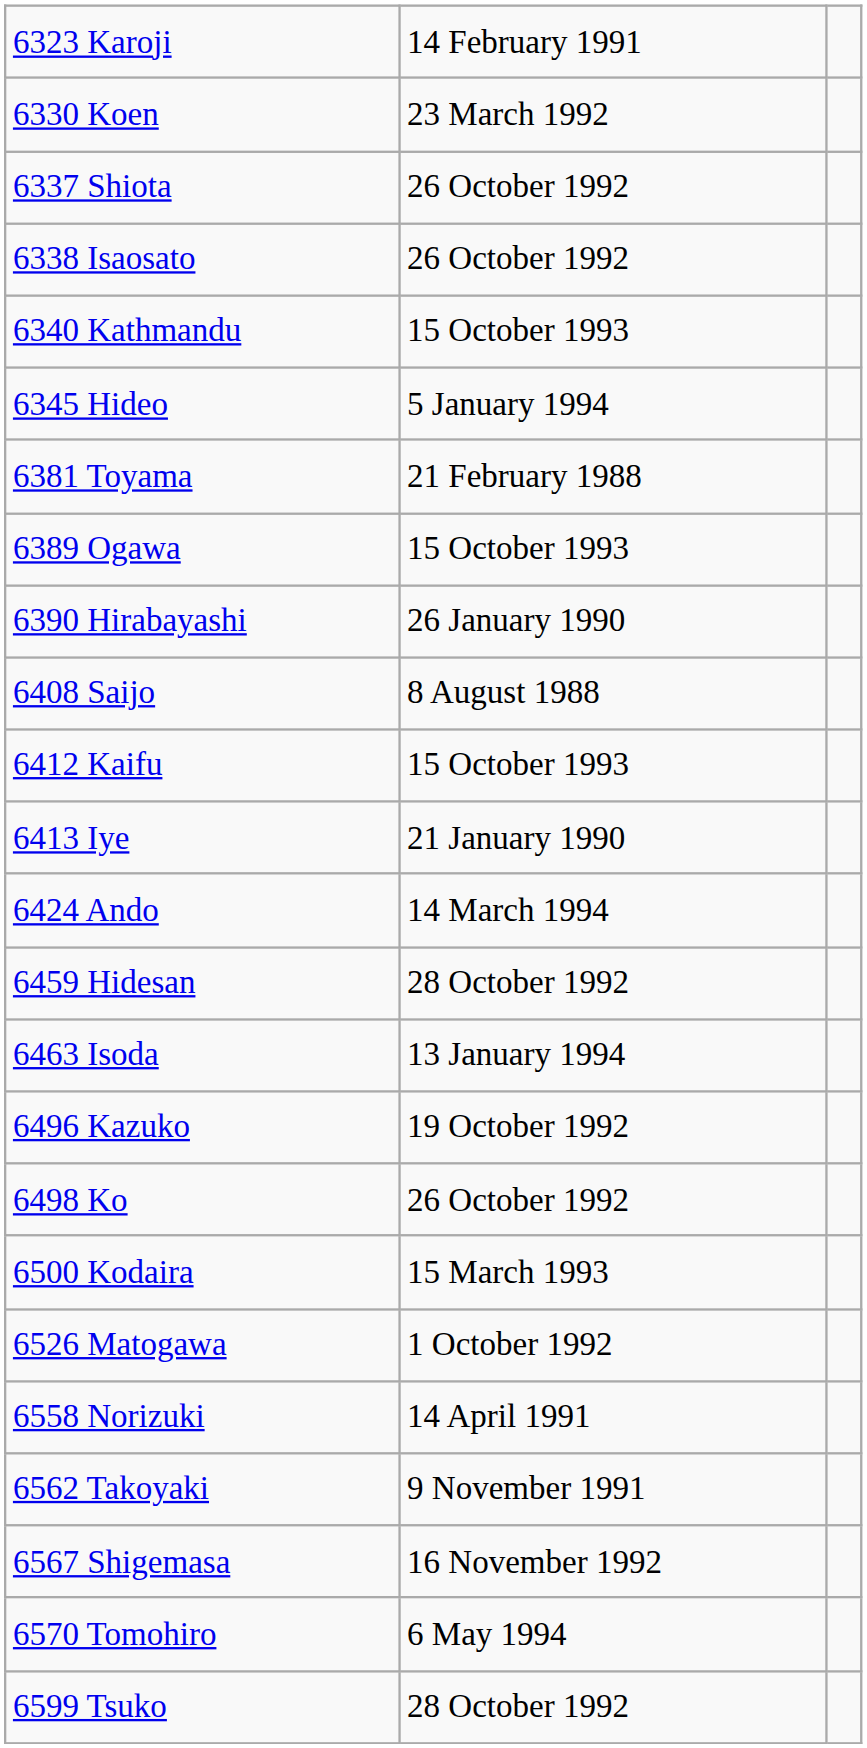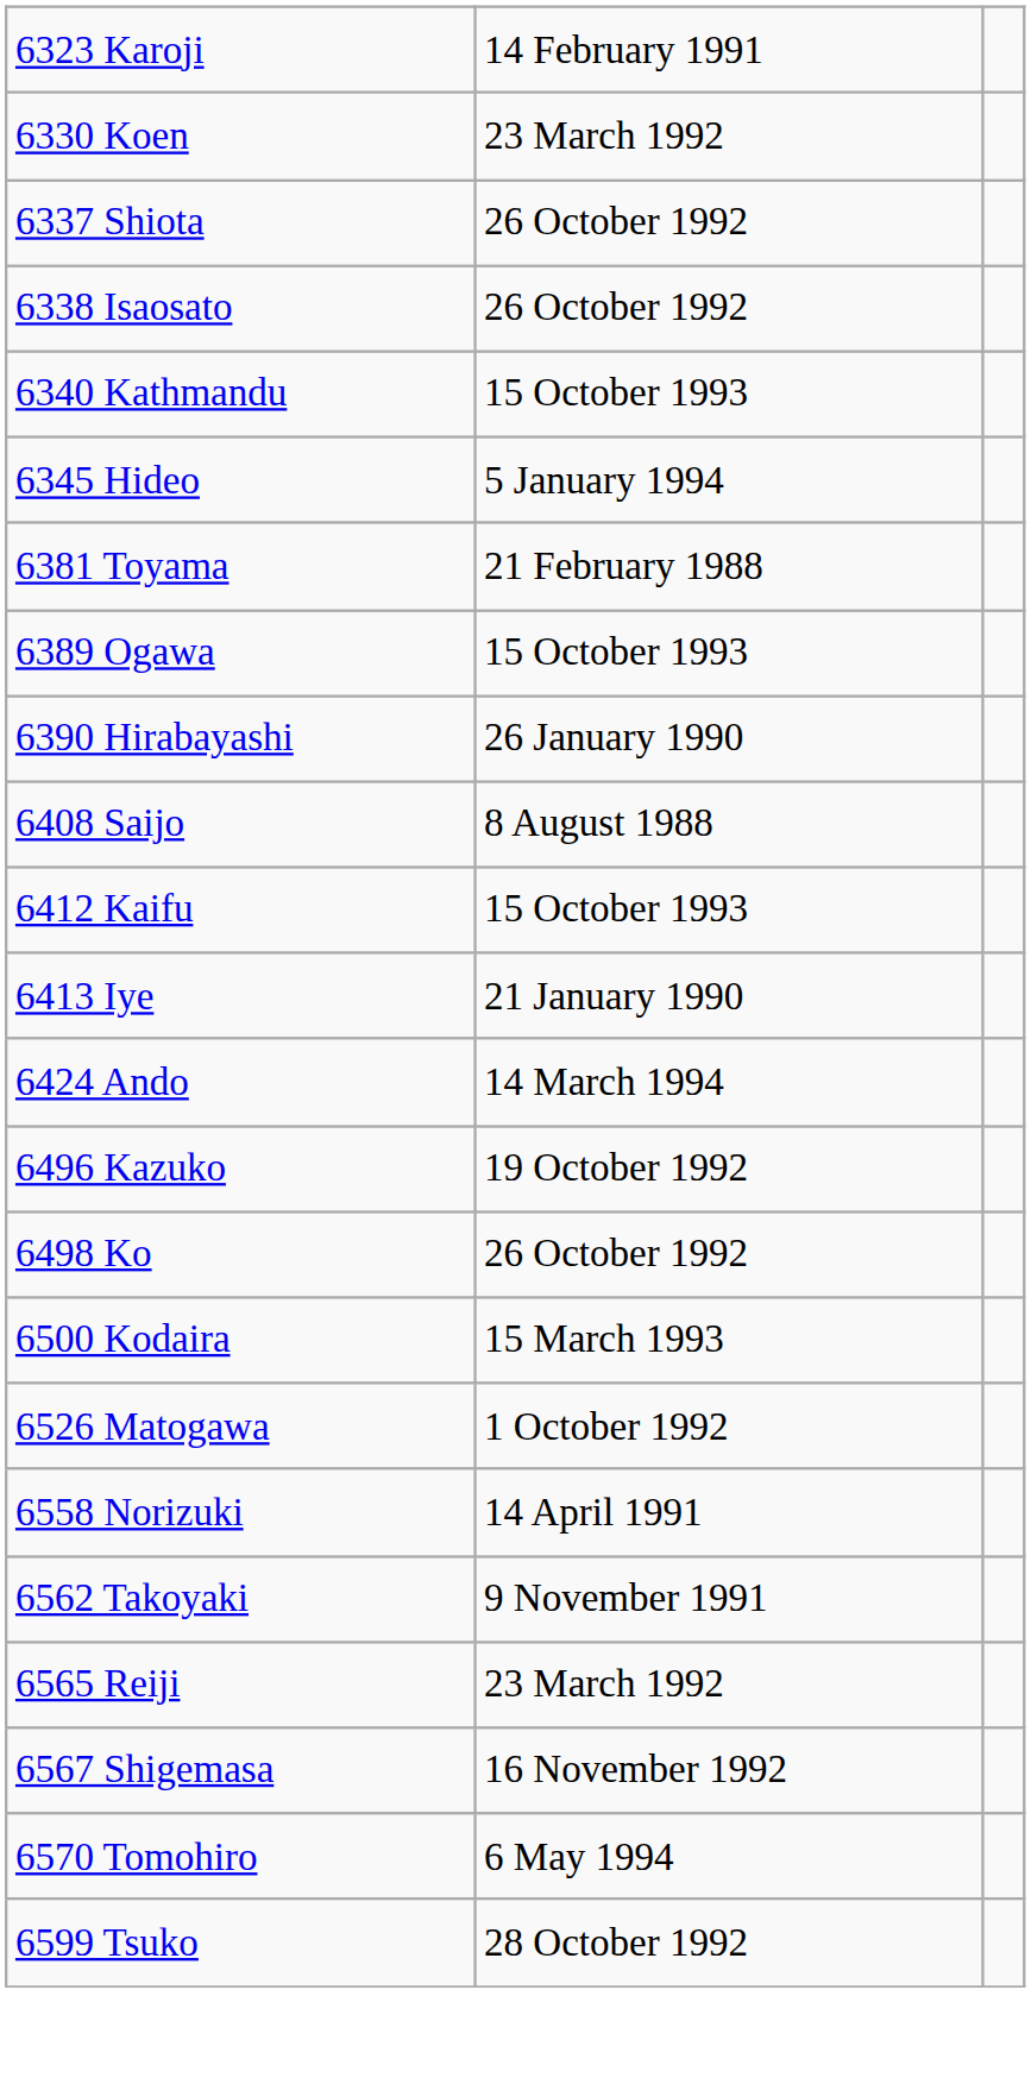 <table class="wikitable" style="font-size: 89%; float: left; width: 26em; margin-right: 1em; line-height: 1.65em">
 <tr>
 <td><a href='#'>6323 Karoji</a></td>
 <td>14 February 1991</td>
 <td><small></small> </td>
 </tr>
 <tr>
 <td><a href='#'>6330 Koen</a></td>
 <td>23 March 1992</td>
 <td><small></small> </td>
 </tr>
 <tr>
 <td><a href='#'>6337 Shiota</a></td>
 <td>26 October 1992</td>
 <td><small></small> </td>
 </tr>
 <tr>
 <td><a href='#'>6338 Isaosato</a></td>
 <td>26 October 1992</td>
 <td><small></small> </td>
 </tr>
 <tr>
 <td><a href='#'>6340 Kathmandu</a></td>
 <td>15 October 1993</td>
 <td><small></small> </td>
 </tr>
 <tr>
 <td><a href='#'>6345 Hideo</a></td>
 <td>5 January 1994</td>
 <td><small></small> </td>
 </tr>
 <tr>
 <td><a href='#'>6381 Toyama</a></td>
 <td>21 February 1988</td>
 <td><small></small> </td>
 </tr>
 <tr>
 <td><a href='#'>6389 Ogawa</a></td>
 <td>15 October 1993</td>
 <td><small></small> </td>
 </tr>
 <tr>
 <td><a href='#'>6390 Hirabayashi</a></td>
 <td>26 January 1990</td>
 <td><small></small> </td>
 </tr>
 <tr>
 <td><a href='#'>6408 Saijo</a></td>
 <td>8 August 1988</td>
 <td><small></small> </td>
 </tr>
 <tr>
 <td><a href='#'>6412 Kaifu</a></td>
 <td>15 October 1993</td>
 <td><small></small> </td>
 </tr>
 <tr>
 <td><a href='#'>6413 Iye</a></td>
 <td>21 January 1990</td>
 <td><small></small> </td>
 </tr>
 <tr>
 <td><a href='#'>6424 Ando</a></td>
 <td>14 March 1994</td>
 <td><small></small> </td>
 </tr>
 <tr>
-<td><a href='#'>6459 Hidesan</a></td>
-<td>28 October 1992</td>
-<td><small></small> </td>
-</tr>
-<tr>
-<td><a href='#'>6463 Isoda</a></td>
-<td>13 January 1994</td>
-<td><small></small> </td>
-</tr>
-<tr>
 <td><a href='#'>6496 Kazuko</a></td>
 <td>19 October 1992</td>
 <td><small></small> </td>
 </tr>
 <tr>
 <td><a href='#'>6498 Ko</a></td>
 <td>26 October 1992</td>
 <td><small></small> </td>
 </tr>
 <tr>
 <td><a href='#'>6500 Kodaira</a></td>
 <td>15 March 1993</td>
 <td><small></small> </td>
 </tr>
 <tr>
 <td><a href='#'>6526 Matogawa</a></td>
 <td>1 October 1992</td>
 <td><small></small> </td>
 </tr>
 <tr>
 <td><a href='#'>6558 Norizuki</a></td>
 <td>14 April 1991</td>
 <td><small></small> </td>
 </tr>
 <tr>
 <td><a href='#'>6562 Takoyaki</a></td>
 <td>9 November 1991</td>
 <td><small></small> </td>
 </tr>
 <tr>
+<td><a href='#'>6565 Reiji</a></td>
+<td>23 March 1992</td>
+<td><small></small> </td>
+</tr>
+<tr>
 <td><a href='#'>6567 Shigemasa</a></td>
 <td>16 November 1992</td>
 <td><small></small> </td>
 </tr>
 <tr>
 <td><a href='#'>6570 Tomohiro</a></td>
 <td>6 May 1994</td>
 <td><small></small> </td>
 </tr>
 <tr>
 <td><a href='#'>6599 Tsuko</a></td>
 <td>28 October 1992</td>
 <td><small></small> </td>
 </tr>
 </table>
